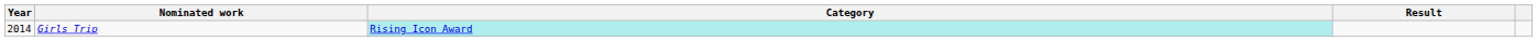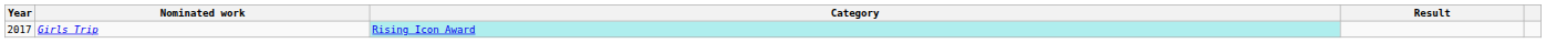 <table style="width:100%;" class="wikitable sortable">
 <tr>
 <th style="width:1%;" scope="col">Year</th>
 <th style="width:20%;" scope="col">Nominated work</th>
 <th style="width:58%;" scope="col">Category</th>
 <th style="width:11%;" scope="col">Result</th>
 <th style="width:1%;" scope="col"></th>
 </tr>
 <tr>
-<td>2014</td>
+<td>2017</td>
 <td><em><a href='#'>Girls Trip</a></em></td>
 <td style="background: paleturquoise;"><a href='#'>Rising Icon Award</a></td>
 <td></td>
 <td></td>
 </tr>
 </table>
